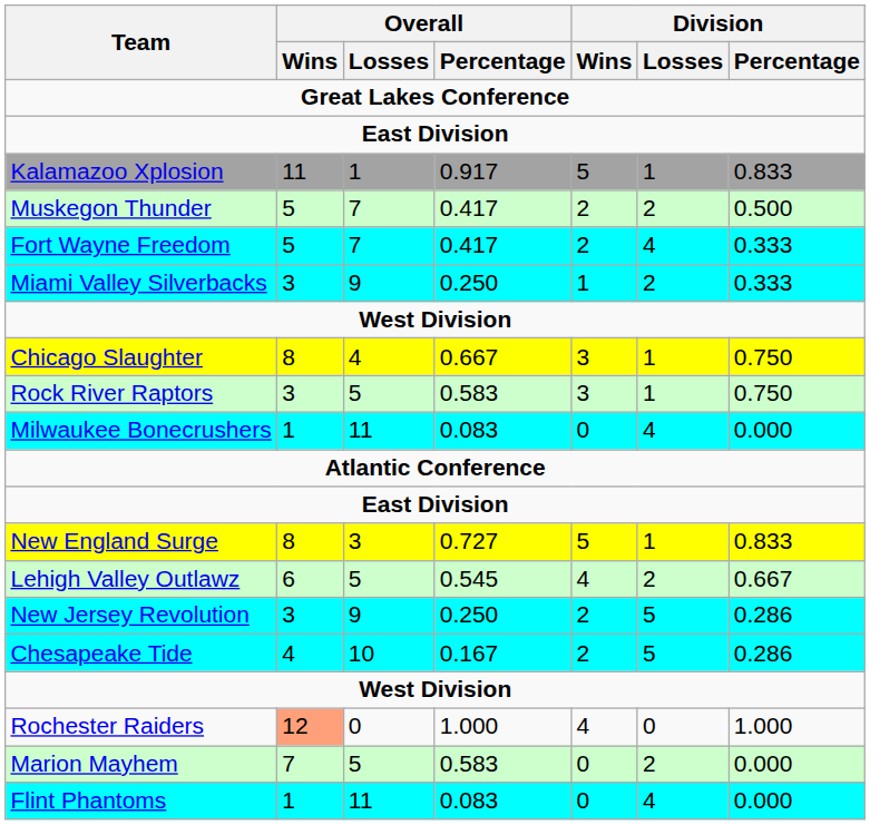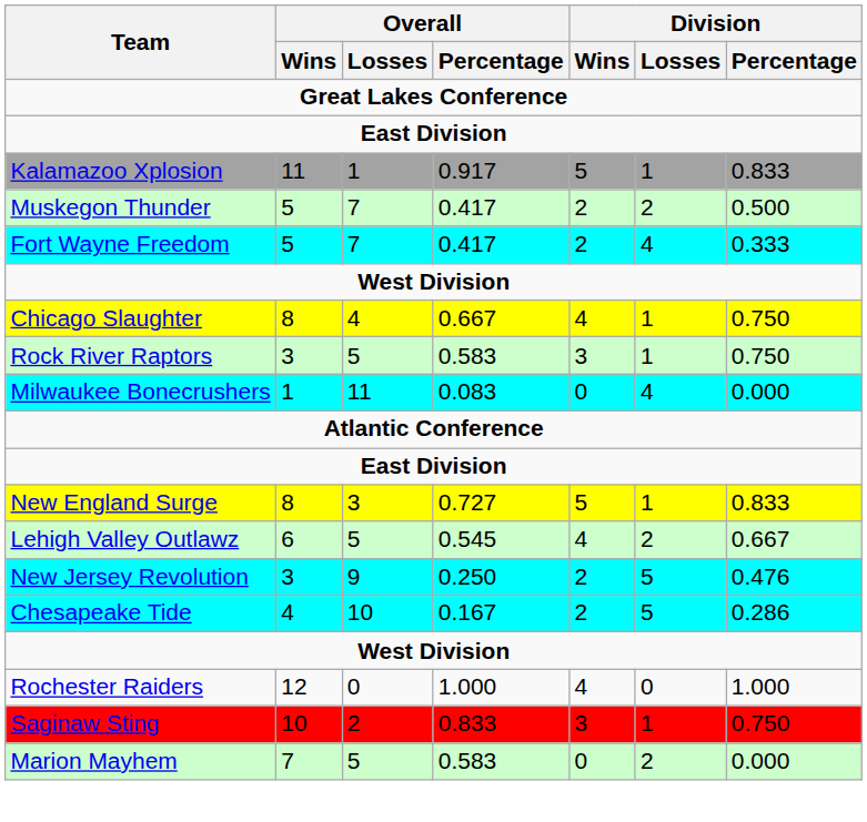 <table class="wikitable">
 <tr>
 <th rowspan="2" align="center">Team</th>
 <th colspan="3" align="center">Overall</th>
 <th colspan="3" align="center">Division</th>
 </tr>
 <tr>
 <th>Wins</th>
 <th>Losses</th>
 <th>Percentage</th>
 <th>Wins</th>
 <th>Losses</th>
 <th>Percentage</th>
 </tr>
 <tr>
 <td colspan="7" align="center"><strong>Great Lakes Conference</strong></td>
 </tr>
 <tr>
 <td colspan="7" align="center"><strong>East Division</strong></td>
 </tr>
 <tr bgcolor=#A3A3A3>
 <td><a href='#'>Kalamazoo Xplosion</a></td>
 <td>11</td>
 <td>1</td>
 <td>0.917</td>
 <td>5</td>
 <td>1</td>
 <td>0.833</td>
 </tr>
 <tr bgcolor=#CCFFCC>
 <td><a href='#'>Muskegon Thunder</a></td>
 <td>5</td>
 <td>7</td>
 <td>0.417</td>
 <td>2</td>
 <td>2</td>
 <td>0.500</td>
 </tr>
 <tr bgcolor=#00FFFF>
 <td><a href='#'>Fort Wayne Freedom</a></td>
 <td>5</td>
 <td>7</td>
 <td>0.417</td>
 <td>2</td>
 <td>4</td>
 <td>0.333</td>
 </tr>
-<tr bgcolor=#00FFFF>
-<td><a href='#'>Miami Valley Silverbacks</a></td>
-<td>3</td>
-<td>9</td>
-<td>0.250</td>
-<td>1</td>
-<td>2</td>
-<td>0.333</td>
-</tr>
 <tr>
 <td colspan="7" align="center"><strong>West Division</strong></td>
 </tr>
 <tr bgcolor=#FFFF00>
 <td><a href='#'>Chicago Slaughter</a></td>
 <td>8</td>
 <td>4</td>
 <td>0.667</td>
-<td>3</td>
+<td>4</td>
 <td>1</td>
 <td>0.750</td>
 </tr>
 <tr bgcolor=#CCFFCC>
 <td><a href='#'>Rock River Raptors</a></td>
 <td>3</td>
 <td>5</td>
 <td>0.583</td>
 <td>3</td>
 <td>1</td>
 <td>0.750</td>
 </tr>
 <tr bgcolor=#00FFFF>
 <td><a href='#'>Milwaukee Bonecrushers</a></td>
 <td>1</td>
 <td>11</td>
 <td>0.083</td>
 <td>0</td>
 <td>4</td>
 <td>0.000</td>
 </tr>
 <tr>
 <td colspan="7" align="center"><strong>Atlantic Conference</strong></td>
 </tr>
 <tr>
 <td colspan="7" align="center"><strong>East Division</strong></td>
 </tr>
 <tr bgcolor=#FFFF00>
 <td><a href='#'>New England Surge</a></td>
 <td>8</td>
 <td>3</td>
 <td>0.727</td>
 <td>5</td>
 <td>1</td>
 <td>0.833</td>
 </tr>
 <tr bgcolor=#CCFFCC>
 <td><a href='#'>Lehigh Valley Outlawz</a></td>
 <td>6</td>
 <td>5</td>
 <td>0.545</td>
 <td>4</td>
 <td>2</td>
 <td>0.667</td>
 </tr>
 <tr bgcolor=#00FFFF>
 <td><a href='#'>New Jersey Revolution</a></td>
 <td>3</td>
 <td>9</td>
 <td>0.250</td>
 <td>2</td>
 <td>5</td>
-<td>0.286</td>
+<td>0.476</td>
 </tr>
 <tr bgcolor=#00FFFF>
 <td><a href='#'>Chesapeake Tide</a></td>
 <td>4</td>
 <td>10</td>
 <td>0.167</td>
 <td>2</td>
 <td>5</td>
 <td>0.286</td>
 </tr>
 <tr>
 <td colspan="7" align="center"><strong>West Division</strong></td>
 </tr>
 <tr>
 <td><a href='#'>Rochester Raiders</a></td>
-<td style="background: lightsalmon;">12</td>
+<td>12</td>
 <td>0</td>
 <td>1.000</td>
 <td>4</td>
 <td>0</td>
 <td>1.000</td>
+</tr>
+<tr bgcolor=#FF0000>
+<td><a href='#'>Saginaw Sting</a></td>
+<td>10</td>
+<td>2</td>
+<td>0.833</td>
+<td>3</td>
+<td>1</td>
+<td>0.750</td>
 </tr>
 <tr bgcolor=#CCFFCC>
 <td><a href='#'>Marion Mayhem</a></td>
 <td>7</td>
 <td>5</td>
 <td>0.583</td>
 <td>0</td>
 <td>2</td>
 <td>0.000</td>
 </tr>
-<tr bgcolor=#00FFFF>
-<td><a href='#'>Flint Phantoms</a></td>
-<td>1</td>
-<td>11</td>
-<td>0.083</td>
-<td>0</td>
-<td>4</td>
-<td>0.000</td>
-</tr>
 </table>
